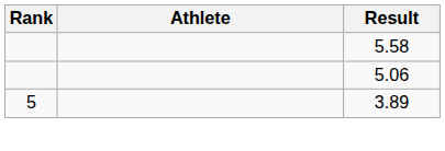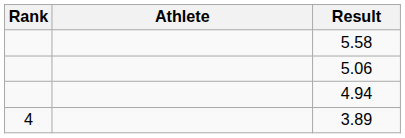 <table class=wikitable style="text-align:center">
 <tr>
 <th width=40>Rank</th>
 <th width=250>Athlete</th>
 <th width=80>Result</th>
 </tr>
 <tr>
 <td></td>
 <td align=left></td>
 <td>5.58</td>
 </tr>
 <tr>
 <td></td>
 <td align=left></td>
 <td>5.06</td>
 </tr>
 <tr>
-<td>5</td>
+<td></td>
+<td align=left></td>
+<td>4.94</td>
+</tr>
+<tr>
+<td>4</td>
 <td align=left></td>
 <td>3.89</td>
 </tr>
 </table>
